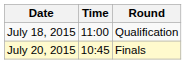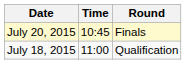 <table class="wikitable">
 <tr>
 <th>Date</th>
 <th>Time</th>
 <th>Round</th>
 </tr>
+<tr bgcolor=lemonchiffon>
+<td>July 20, 2015</td>
+<td>10:45</td>
+<td>Finals</td>
+</tr>
 <tr>
 <td>July 18, 2015</td>
 <td>11:00</td>
 <td>Qualification</td>
 </tr>
-<tr bgcolor=lemonchiffon>
-<td>July 20, 2015</td>
-<td>10:45</td>
-<td>Finals</td>
-</tr>
 </table>
